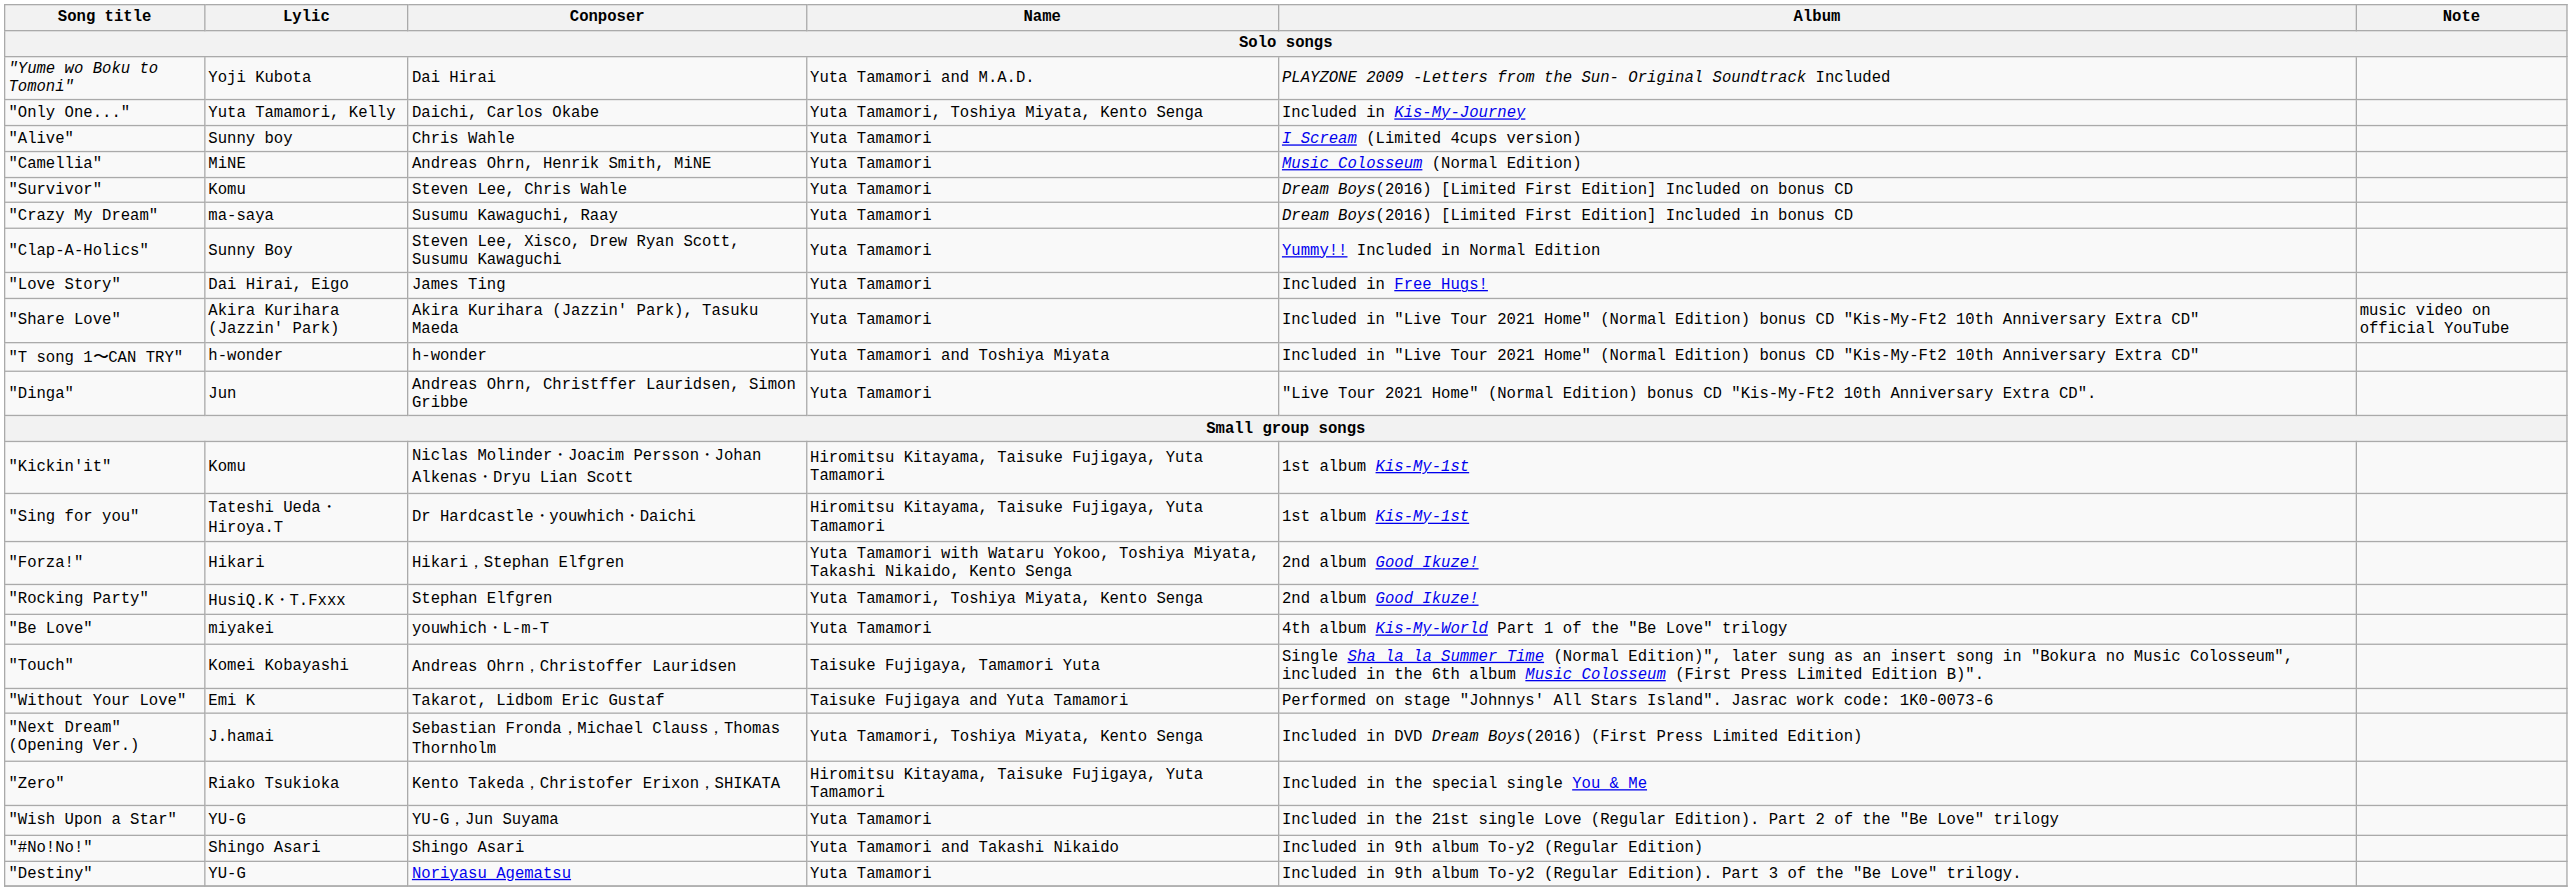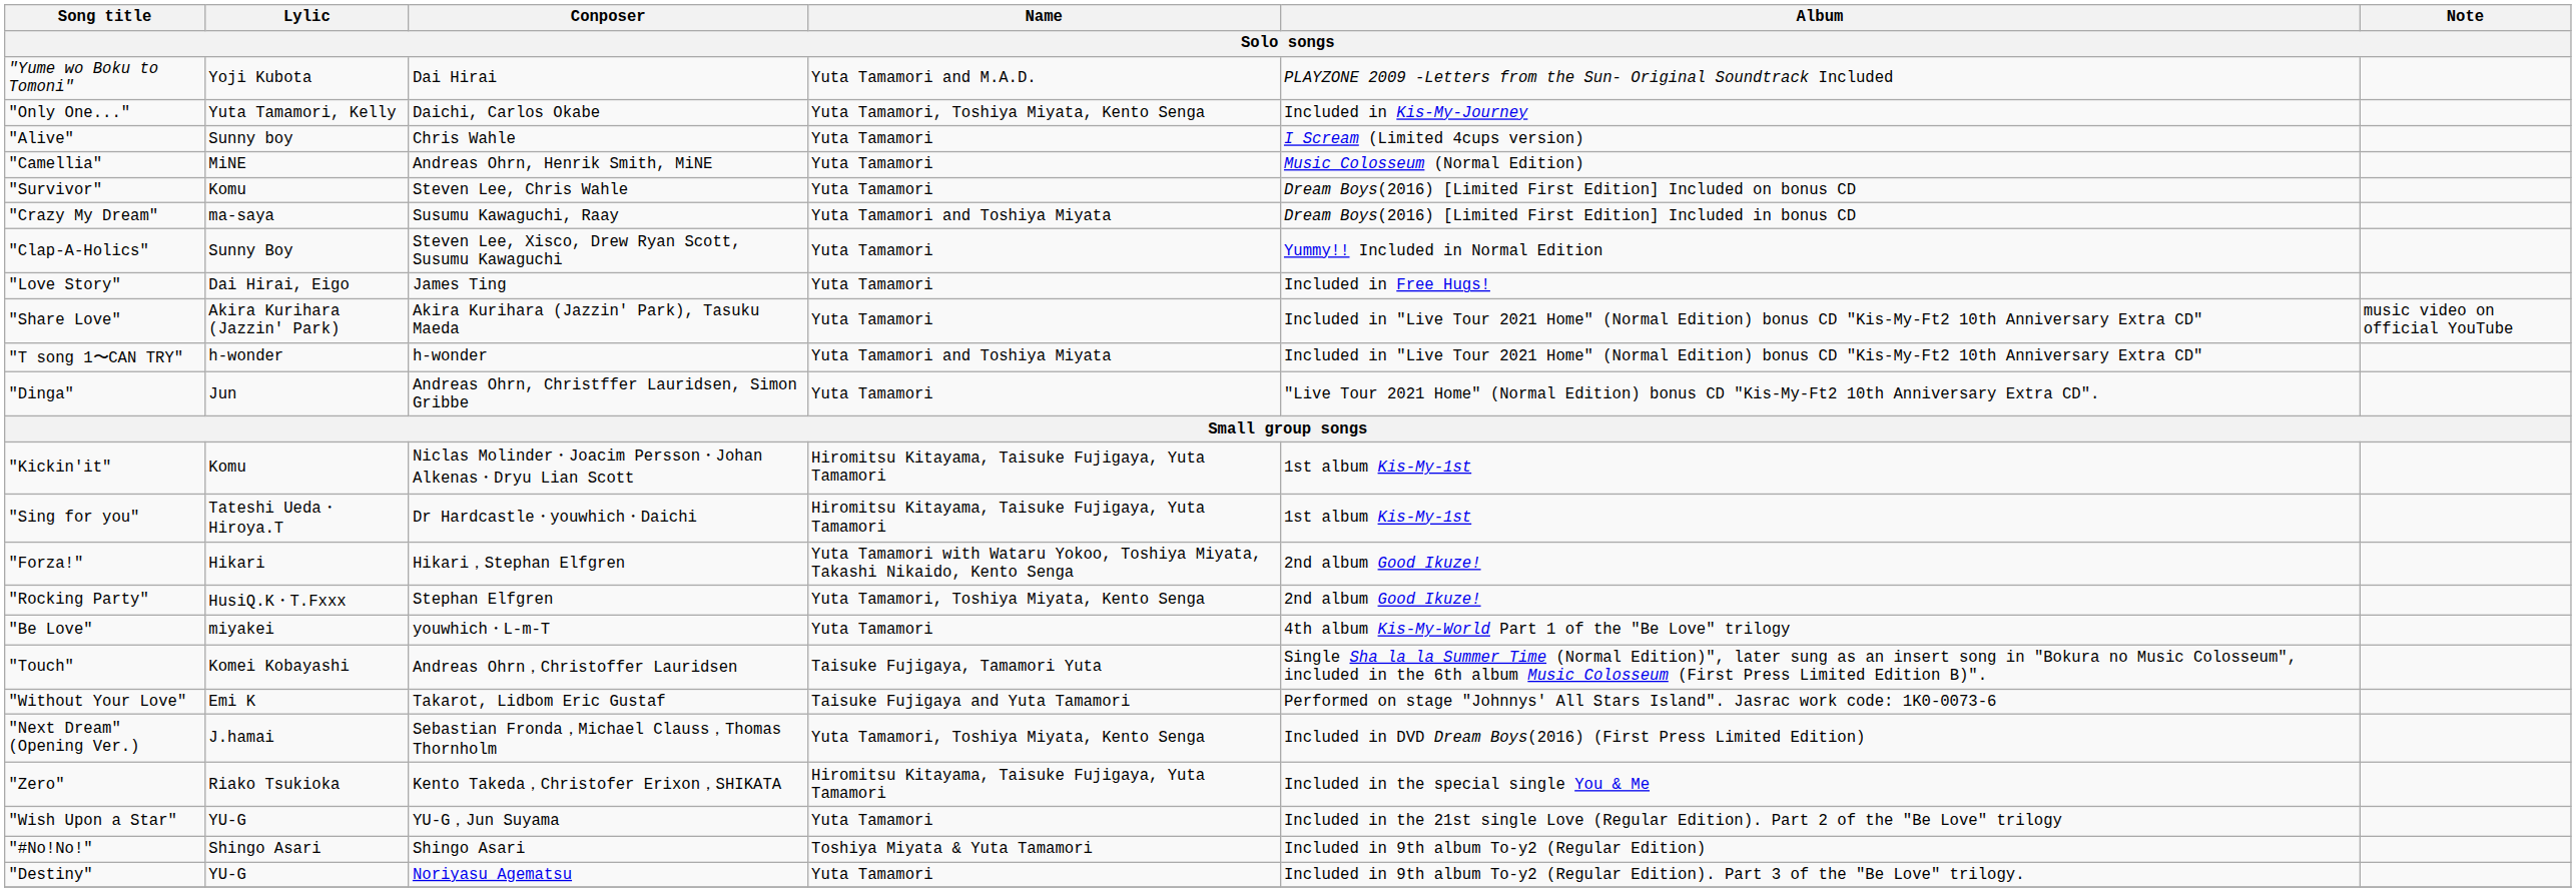 <table class="wikitable sortable" style="font-size:small">
 <tr>
 <th>Song title</th>
 <th>Lylic</th>
 <th>Conposer</th>
 <th>Name</th>
 <th>Album</th>
 <th>Note</th>
 </tr>
 <tr>
 <th colspan="7">Solo songs</th>
 </tr>
 <tr>
 <td><em>"Yume wo Boku to Tomoni"</em></td>
 <td>Yoji Kubota</td>
 <td>Dai Hirai</td>
 <td>Yuta Tamamori and M.A.D.</td>
 <td><em>PLAYZONE 2009 -Letters from the Sun- Original Soundtrack</em> Included</td>
 <td></td>
 </tr>
 <tr>
 <td>"Only One..."</td>
 <td>Yuta Tamamori, Kelly</td>
 <td>Daichi, Carlos Okabe</td>
 <td>Yuta Tamamori, Toshiya Miyata, Kento Senga</td>
 <td>Included in <em><a href='#'>Kis-My-Journey</a></em></td>
 <td></td>
 </tr>
 <tr>
 <td>"Alive"</td>
 <td>Sunny boy</td>
 <td>Chris Wahle</td>
 <td>Yuta Tamamori</td>
 <td><em><a href='#'>I Scream</a></em> (Limited 4cups version)</td>
 <td></td>
 </tr>
 <tr>
 <td>"Camellia"</td>
 <td>MiNE</td>
 <td>Andreas Ohrn, Henrik Smith, MiNE</td>
 <td>Yuta Tamamori</td>
 <td><em><a href='#'>Music Colosseum</a> </em>(Normal Edition)</td>
 <td></td>
 </tr>
 <tr>
 <td>"Survivor"</td>
 <td>Komu</td>
 <td>Steven Lee, Chris Wahle</td>
 <td>Yuta Tamamori</td>
 <td><em>Dream Boys</em>(2016) [Limited First Edition] Included on bonus CD</td>
 <td></td>
 </tr>
 <tr>
 <td>"Crazy My Dream"</td>
 <td>ma-saya</td>
 <td>Susumu Kawaguchi, Raay</td>
-<td>Yuta Tamamori</td>
+<td>Yuta Tamamori and Toshiya Miyata</td>
 <td><em>Dream Boys</em>(2016) [Limited First Edition] Included in bonus CD</td>
 <td></td>
 </tr>
 <tr>
 <td>"Clap-A-Holics"</td>
 <td>Sunny Boy</td>
 <td>Steven Lee, Xisco, Drew Ryan Scott, Susumu Kawaguchi</td>
 <td>Yuta Tamamori</td>
 <td><a href='#'>Yummy!!</a> Included in Normal Edition</td>
 <td></td>
 </tr>
 <tr>
 <td>"Love Story"</td>
 <td>Dai Hirai, Eigo</td>
 <td>James Ting</td>
 <td>Yuta Tamamori</td>
 <td>Included in <a href='#'>Free Hugs!</a></td>
 <td></td>
 </tr>
 <tr>
 <td>"Share Love"</td>
 <td>Akira Kurihara (Jazzin' Park)</td>
 <td>Akira Kurihara (Jazzin' Park), Tasuku Maeda</td>
 <td>Yuta Tamamori</td>
 <td>Included in "Live Tour 2021 Home" (Normal Edition) bonus CD "Kis-My-Ft2 10th Anniversary Extra CD"</td>
 <td> music video on official YouTube</td>
 </tr>
 <tr>
 <td>"T song 1〜CAN TRY"</td>
 <td>h-wonder</td>
 <td>h-wonder</td>
 <td>Yuta Tamamori and Toshiya Miyata</td>
 <td>Included in "Live Tour 2021 Home" (Normal Edition) bonus CD "Kis-My-Ft2 10th Anniversary Extra CD"</td>
 <td></td>
 </tr>
 <tr>
 <td>"Dinga"</td>
 <td>Jun</td>
 <td>Andreas Ohrn, Christffer Lauridsen, Simon Gribbe</td>
 <td>Yuta Tamamori</td>
 <td>"Live Tour 2021 Home" (Normal Edition) bonus CD "Kis-My-Ft2 10th Anniversary Extra CD".</td>
 <td></td>
 </tr>
 <tr>
 <th colspan="7">Small group songs</th>
 </tr>
 <tr>
 <td>"Kickin'it"</td>
 <td>Komu</td>
 <td>Niclas Molinder・Joacim Persson・Johan Alkenas・Dryu Lian Scott</td>
 <td>Hiromitsu Kitayama, Taisuke Fujigaya, Yuta Tamamori</td>
 <td>1st album <em><a href='#'>Kis-My-1st</a></em></td>
 <td></td>
 </tr>
 <tr>
 <td>"Sing for you"</td>
 <td>Tateshi Ueda・Hiroya.T</td>
 <td>Dr Hardcastle・youwhich・Daichi</td>
 <td>Hiromitsu Kitayama, Taisuke Fujigaya, Yuta Tamamori</td>
 <td>1st album <em><a href='#'>Kis-My-1st</a></em></td>
 <td></td>
 </tr>
 <tr>
 <td>"Forza!"</td>
 <td>Hikari</td>
 <td>Hikari，Stephan Elfgren</td>
 <td>Yuta Tamamori with Wataru Yokoo, Toshiya Miyata, Takashi Nikaido, Kento Senga</td>
 <td>2nd album <em><a href='#'>Good Ikuze!</a></em></td>
 <td></td>
 </tr>
 <tr>
 <td>"Rocking Party"</td>
 <td>HusiQ.K・T.Fxxx</td>
 <td>Stephan Elfgren</td>
 <td>Yuta Tamamori, Toshiya Miyata, Kento Senga</td>
 <td>2nd album <em><a href='#'>Good Ikuze!</a></em></td>
 <td></td>
 </tr>
 <tr>
 <td>"Be Love"</td>
 <td>miyakei</td>
 <td>youwhich・L-m-T</td>
 <td>Yuta Tamamori</td>
 <td>4th album <em><a href='#'>Kis-My-World</a></em> Part 1 of the "Be Love" trilogy</td>
 <td></td>
 </tr>
 <tr>
 <td>"Touch"</td>
 <td>Komei Kobayashi</td>
 <td>Andreas Ohrn，Christoffer Lauridsen</td>
 <td>Taisuke Fujigaya, Tamamori Yuta</td>
 <td>Single <em><a href='#'>Sha la la Summer Time</a></em> (Normal Edition)", later sung as an insert song in "Bokura no Music Colosseum", included in the 6th album <em><a href='#'>Music Colosseum</a></em> (First Press Limited Edition B)".</td>
 <td></td>
 </tr>
 <tr>
 <td>"Without Your Love"</td>
 <td>Emi K</td>
 <td>Takarot, Lidbom Eric Gustaf</td>
 <td>Taisuke Fujigaya and Yuta Tamamori</td>
 <td>Performed on stage "Johnnys' All Stars Island". Jasrac work code: 1K0-0073-6</td>
 <td></td>
 </tr>
 <tr>
 <td>"Next Dream" (Opening Ver.)</td>
 <td>J.hamai</td>
 <td>Sebastian Fronda，Michael Clauss，Thomas Thornholm</td>
 <td>Yuta Tamamori, Toshiya Miyata, Kento Senga</td>
 <td>Included in DVD <em>Dream Boys</em>(2016) (First Press Limited Edition)</td>
 <td></td>
 </tr>
 <tr>
 <td>"Zero"</td>
 <td>Riako Tsukioka</td>
 <td>Kento Takeda，Christofer Erixon，SHIKATA</td>
 <td>Hiromitsu Kitayama, Taisuke Fujigaya, Yuta Tamamori</td>
 <td>Included in the special single <a href='#'>You & Me</a></td>
 <td></td>
 </tr>
 <tr>
 <td>"Wish Upon a Star"</td>
 <td>YU-G</td>
 <td>YU-G，Jun Suyama</td>
 <td>Yuta Tamamori</td>
 <td>Included in the 21st single Love (Regular Edition). Part 2 of the "Be Love" trilogy</td>
 <td></td>
 </tr>
 <tr>
 <td>"#No!No!"</td>
 <td>Shingo Asari</td>
 <td>Shingo Asari</td>
-<td>Yuta Tamamori and Takashi Nikaido</td>
+<td>Toshiya Miyata & Yuta Tamamori</td>
 <td>Included in 9th album To-y2 (Regular Edition)</td>
 <td></td>
 </tr>
 <tr>
 <td>"Destiny"</td>
 <td>YU-G</td>
 <td><a href='#'>Noriyasu Agematsu</a></td>
 <td>Yuta Tamamori</td>
 <td>Included in 9th album To-y2 (Regular Edition). Part 3 of the "Be Love" trilogy.</td>
 <td></td>
 </tr>
 <tr>
 </tr>
 </table>
